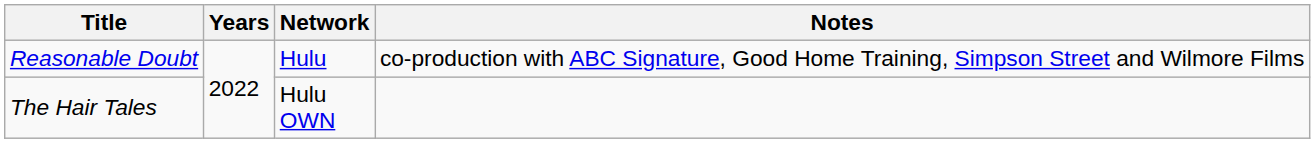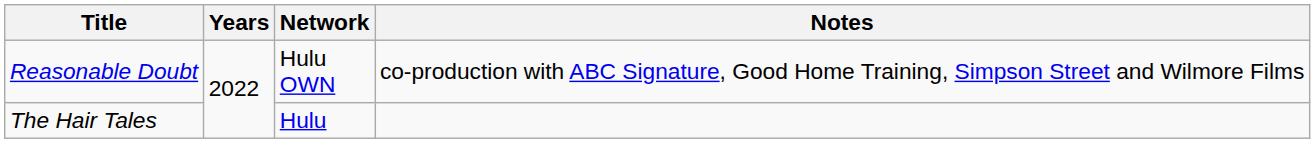 <table class="wikitable sortable">
 <tr>
 <th>Title</th>
 <th>Years</th>
 <th>Network</th>
 <th>Notes</th>
 </tr>
 <tr>
 <td><em><a href='#'>Reasonable Doubt</a></em></td>
 <td rowspan="2">2022</td>
-<td><a href='#'>Hulu</a></td>
+<td>Hulu<br><a href='#'>OWN</a></td>
 <td>co-production with <a href='#'>ABC Signature</a>, Good Home Training, <a href='#'>Simpson Street</a> and Wilmore Films</td>
 </tr>
 <tr>
 <td><em>The Hair Tales</em></td>
-<td>Hulu<br><a href='#'>OWN</a></td>
+<td><a href='#'>Hulu</a></td>
 <td></td>
 </tr>
 </table>
